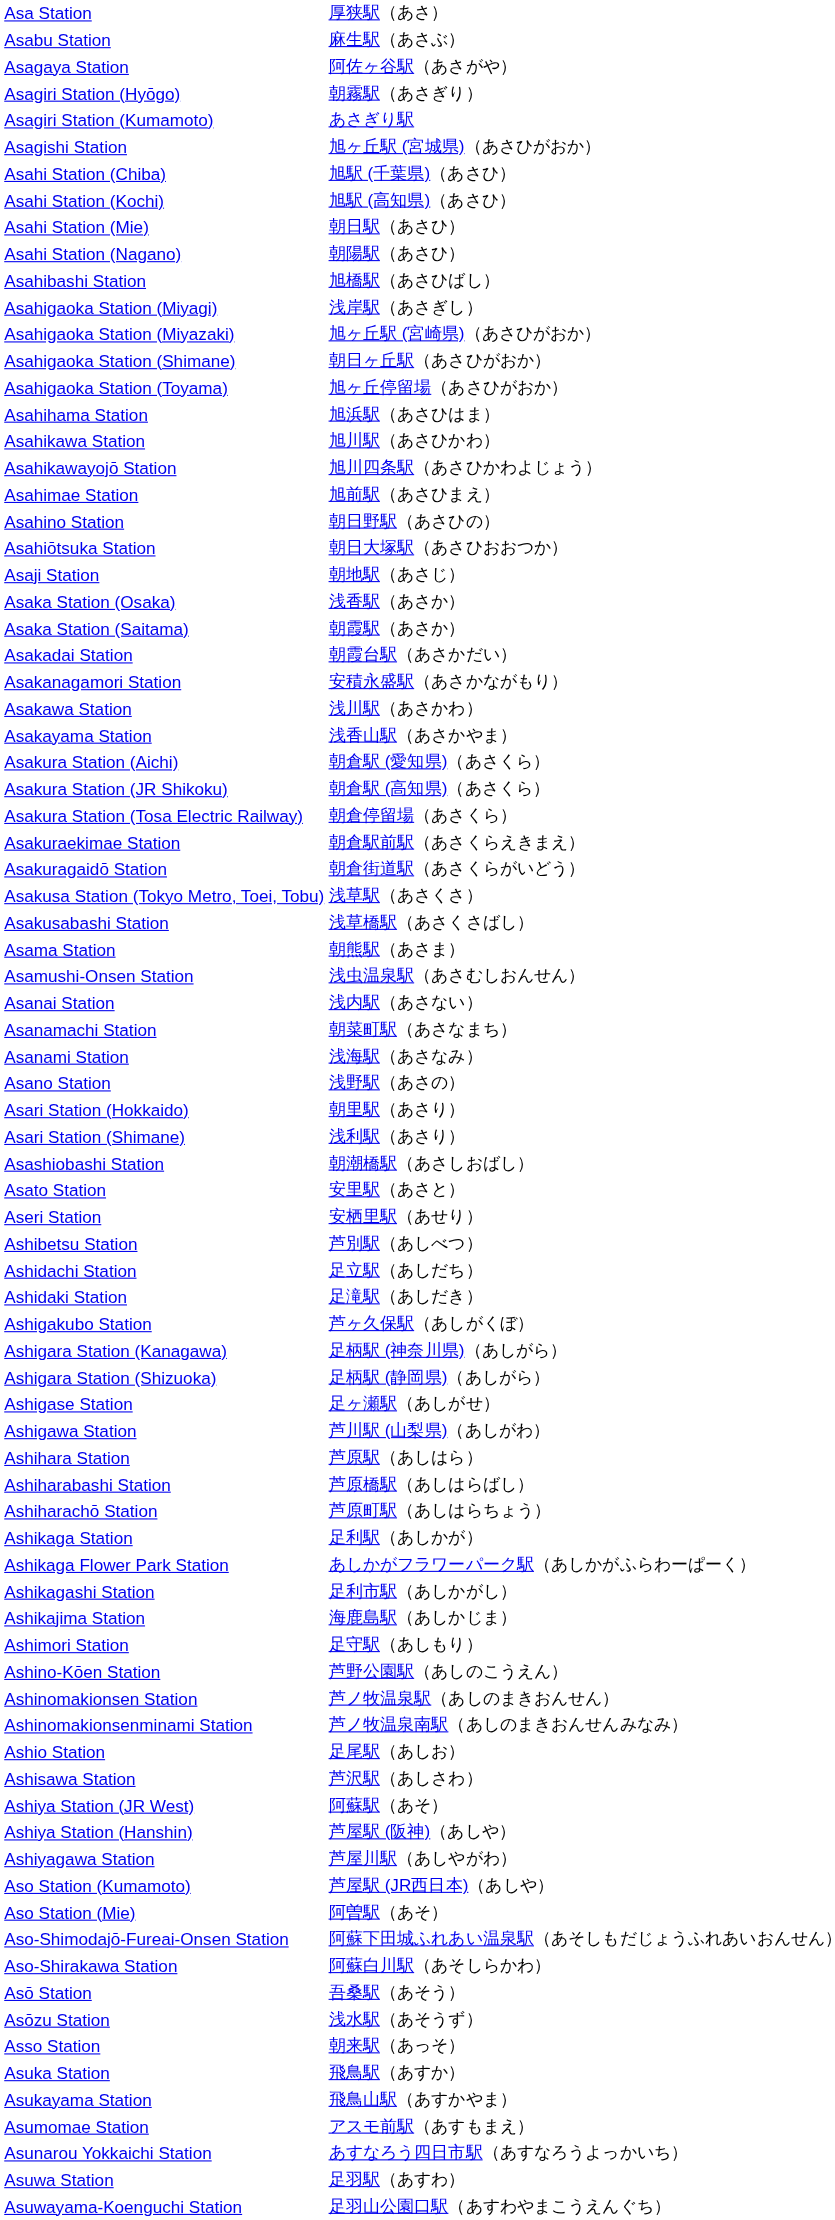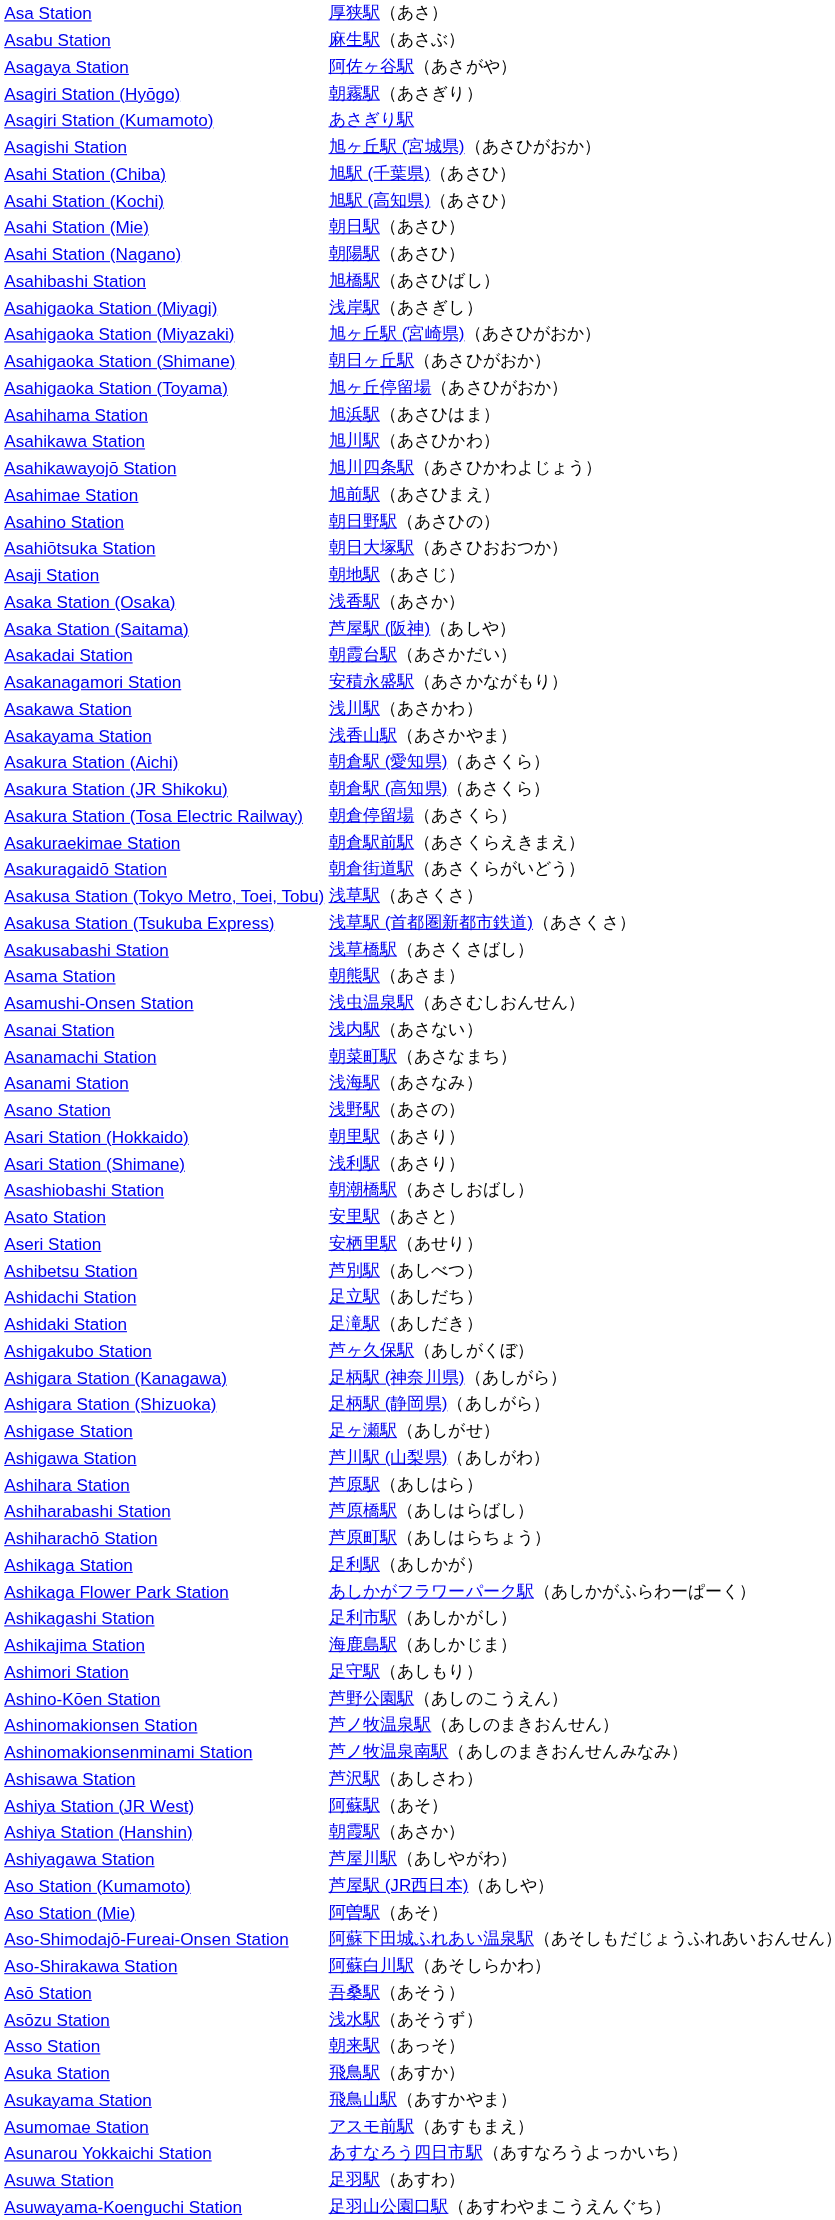 <table>
 <tr>
 <td><a href='#'>Asa Station</a></td>
 <td><a href='#'>厚狭駅</a>（あさ）</td>
 </tr>
 <tr>
 <td><a href='#'>Asabu Station</a></td>
 <td><a href='#'>麻生駅</a>（あさぶ）</td>
 </tr>
 <tr>
 <td><a href='#'>Asagaya Station</a></td>
 <td><a href='#'>阿佐ヶ谷駅</a>（あさがや）</td>
 </tr>
 <tr>
 <td><a href='#'>Asagiri Station (Hyōgo)</a></td>
 <td><a href='#'>朝霧駅</a>（あさぎり）</td>
 </tr>
 <tr>
 <td><a href='#'>Asagiri Station (Kumamoto)</a></td>
 <td><a href='#'>あさぎり駅</a></td>
 </tr>
 <tr>
 <td><a href='#'>Asagishi Station</a></td>
 <td><a href='#'>旭ヶ丘駅 (宮城県)</a>（あさひがおか）</td>
 </tr>
 <tr>
 <td><a href='#'>Asahi Station (Chiba)</a></td>
 <td><a href='#'>旭駅 (千葉県)</a>（あさひ）</td>
 </tr>
 <tr>
 <td><a href='#'>Asahi Station (Kochi)</a></td>
 <td><a href='#'>旭駅 (高知県)</a>（あさひ）</td>
 </tr>
 <tr>
 <td><a href='#'>Asahi Station (Mie)</a></td>
 <td><a href='#'>朝日駅</a>（あさひ）</td>
 </tr>
 <tr>
 <td><a href='#'>Asahi Station (Nagano)</a></td>
 <td><a href='#'>朝陽駅</a>（あさひ）</td>
 </tr>
 <tr>
 <td><a href='#'>Asahibashi Station</a></td>
 <td><a href='#'>旭橋駅</a>（あさひばし）</td>
 </tr>
 <tr>
 <td><a href='#'>Asahigaoka Station (Miyagi)</a></td>
 <td><a href='#'>浅岸駅</a>（あさぎし）</td>
 </tr>
 <tr>
 <td><a href='#'>Asahigaoka Station (Miyazaki)</a></td>
 <td><a href='#'>旭ヶ丘駅 (宮崎県)</a>（あさひがおか）</td>
 </tr>
 <tr>
 <td><a href='#'>Asahigaoka Station (Shimane)</a></td>
 <td><a href='#'>朝日ヶ丘駅</a>（あさひがおか）</td>
 </tr>
 <tr>
 <td><a href='#'>Asahigaoka Station (Toyama)</a></td>
 <td><a href='#'>旭ヶ丘停留場</a>（あさひがおか）</td>
 </tr>
 <tr>
 <td><a href='#'>Asahihama Station</a></td>
 <td><a href='#'>旭浜駅</a>（あさひはま）</td>
 </tr>
 <tr>
 <td><a href='#'>Asahikawa Station</a></td>
 <td><a href='#'>旭川駅</a>（あさひかわ）</td>
 </tr>
 <tr>
 <td><a href='#'>Asahikawayojō Station</a></td>
 <td><a href='#'>旭川四条駅</a>（あさひかわよじょう）</td>
 </tr>
 <tr>
 <td><a href='#'>Asahimae Station</a></td>
 <td><a href='#'>旭前駅</a>（あさひまえ）</td>
 </tr>
 <tr>
 <td><a href='#'>Asahino Station</a></td>
 <td><a href='#'>朝日野駅</a>（あさひの）</td>
 </tr>
 <tr>
 <td><a href='#'>Asahiōtsuka Station</a></td>
 <td><a href='#'>朝日大塚駅</a>（あさひおおつか）</td>
 </tr>
 <tr>
 <td><a href='#'>Asaji Station</a></td>
 <td><a href='#'>朝地駅</a>（あさじ）</td>
 </tr>
 <tr>
 <td><a href='#'>Asaka Station (Osaka)</a></td>
 <td><a href='#'>浅香駅</a>（あさか）</td>
 </tr>
 <tr>
 <td><a href='#'>Asaka Station (Saitama)</a></td>
-<td><a href='#'>朝霞駅</a>（あさか）</td>
+<td><a href='#'>芦屋駅 (阪神)</a>（あしや）</td>
 </tr>
 <tr>
 <td><a href='#'>Asakadai Station</a></td>
 <td><a href='#'>朝霞台駅</a>（あさかだい）</td>
 </tr>
 <tr>
 <td><a href='#'>Asakanagamori Station</a></td>
 <td><a href='#'>安積永盛駅</a>（あさかながもり）</td>
 </tr>
 <tr>
 <td><a href='#'>Asakawa Station</a></td>
 <td><a href='#'>浅川駅</a>（あさかわ）</td>
 </tr>
 <tr>
 <td><a href='#'>Asakayama Station</a></td>
 <td><a href='#'>浅香山駅</a>（あさかやま）</td>
 </tr>
 <tr>
 <td><a href='#'>Asakura Station (Aichi)</a></td>
 <td><a href='#'>朝倉駅 (愛知県)</a>（あさくら）</td>
 </tr>
 <tr>
 <td><a href='#'>Asakura Station (JR Shikoku)</a></td>
 <td><a href='#'>朝倉駅 (高知県)</a>（あさくら）</td>
 </tr>
 <tr>
 <td><a href='#'>Asakura Station (Tosa Electric Railway)</a></td>
 <td><a href='#'>朝倉停留場</a>（あさくら）</td>
 </tr>
 <tr>
 <td><a href='#'>Asakuraekimae Station</a></td>
 <td><a href='#'>朝倉駅前駅</a>（あさくらえきまえ）</td>
 </tr>
 <tr>
 <td><a href='#'>Asakuragaidō Station</a></td>
 <td><a href='#'>朝倉街道駅</a>（あさくらがいどう）</td>
 </tr>
 <tr>
 <td><a href='#'>Asakusa Station (Tokyo Metro, Toei, Tobu)</a></td>
 <td><a href='#'>浅草駅</a>（あさくさ）</td>
+</tr>
+<tr>
+<td><a href='#'>Asakusa Station (Tsukuba Express)</a></td>
+<td><a href='#'>浅草駅 (首都圏新都市鉄道)</a>（あさくさ）</td>
 </tr>
 <tr>
 <td><a href='#'>Asakusabashi Station</a></td>
 <td><a href='#'>浅草橋駅</a>（あさくさばし）</td>
 </tr>
 <tr>
 <td><a href='#'>Asama Station</a></td>
 <td><a href='#'>朝熊駅</a>（あさま）</td>
 </tr>
 <tr>
 <td><a href='#'>Asamushi-Onsen Station</a></td>
 <td><a href='#'>浅虫温泉駅</a>（あさむしおんせん）</td>
 </tr>
 <tr>
 <td><a href='#'>Asanai Station</a></td>
 <td><a href='#'>浅内駅</a>（あさない）</td>
 </tr>
 <tr>
 <td><a href='#'>Asanamachi Station</a></td>
 <td><a href='#'>朝菜町駅</a>（あさなまち）</td>
 </tr>
 <tr>
 <td><a href='#'>Asanami Station</a></td>
 <td><a href='#'>浅海駅</a>（あさなみ）</td>
 </tr>
 <tr>
 <td><a href='#'>Asano Station</a></td>
 <td><a href='#'>浅野駅</a>（あさの）</td>
 </tr>
 <tr>
 <td><a href='#'>Asari Station (Hokkaido)</a></td>
 <td><a href='#'>朝里駅</a>（あさり）</td>
 </tr>
 <tr>
 <td><a href='#'>Asari Station (Shimane)</a></td>
 <td><a href='#'>浅利駅</a>（あさり）</td>
 </tr>
 <tr>
 <td><a href='#'>Asashiobashi Station</a></td>
 <td><a href='#'>朝潮橋駅</a>（あさしおばし）</td>
 </tr>
 <tr>
 <td><a href='#'>Asato Station</a></td>
 <td><a href='#'>安里駅</a>（あさと）</td>
 </tr>
 <tr>
 <td><a href='#'>Aseri Station</a></td>
 <td><a href='#'>安栖里駅</a>（あせり）</td>
 </tr>
 <tr>
 <td><a href='#'>Ashibetsu Station</a></td>
 <td><a href='#'>芦別駅</a>（あしべつ）</td>
 </tr>
 <tr>
 <td><a href='#'>Ashidachi Station</a></td>
 <td><a href='#'>足立駅</a>（あしだち）</td>
 </tr>
 <tr>
 <td><a href='#'>Ashidaki Station</a></td>
 <td><a href='#'>足滝駅</a>（あしだき）</td>
 </tr>
 <tr>
 <td><a href='#'>Ashigakubo Station</a></td>
 <td><a href='#'>芦ヶ久保駅</a>（あしがくぼ）</td>
 </tr>
 <tr>
 <td><a href='#'>Ashigara Station (Kanagawa)</a></td>
 <td><a href='#'>足柄駅 (神奈川県)</a>（あしがら）</td>
 </tr>
 <tr>
 <td><a href='#'>Ashigara Station (Shizuoka)</a></td>
 <td><a href='#'>足柄駅 (静岡県)</a>（あしがら）</td>
 </tr>
 <tr>
 <td><a href='#'>Ashigase Station</a></td>
 <td><a href='#'>足ヶ瀬駅</a>（あしがせ）</td>
 </tr>
 <tr>
 <td><a href='#'>Ashigawa Station</a></td>
 <td><a href='#'>芦川駅 (山梨県)</a>（あしがわ）</td>
 </tr>
 <tr>
 <td><a href='#'>Ashihara Station</a></td>
 <td><a href='#'>芦原駅</a>（あしはら）</td>
 </tr>
 <tr>
 <td><a href='#'>Ashiharabashi Station</a></td>
 <td><a href='#'>芦原橋駅</a>（あしはらばし）</td>
 </tr>
 <tr>
 <td><a href='#'>Ashiharachō Station</a></td>
 <td><a href='#'>芦原町駅</a>（あしはらちょう）</td>
 </tr>
 <tr>
 <td><a href='#'>Ashikaga Station</a></td>
 <td><a href='#'>足利駅</a>（あしかが）</td>
 </tr>
 <tr>
 <td><a href='#'>Ashikaga Flower Park Station</a></td>
 <td><a href='#'>あしかがフラワーパーク駅</a>（あしかがふらわーぱーく）</td>
 </tr>
 <tr>
 <td><a href='#'>Ashikagashi Station</a></td>
 <td><a href='#'>足利市駅</a>（あしかがし）</td>
 </tr>
 <tr>
 <td><a href='#'>Ashikajima Station</a></td>
 <td><a href='#'>海鹿島駅</a>（あしかじま）</td>
 </tr>
 <tr>
 <td><a href='#'>Ashimori Station</a></td>
 <td><a href='#'>足守駅</a>（あしもり）</td>
 </tr>
 <tr>
 <td><a href='#'>Ashino-Kōen Station</a></td>
 <td><a href='#'>芦野公園駅</a>（あしのこうえん）</td>
 </tr>
 <tr>
 <td><a href='#'>Ashinomakionsen Station</a></td>
 <td><a href='#'>芦ノ牧温泉駅</a>（あしのまきおんせん）</td>
 </tr>
 <tr>
 <td><a href='#'>Ashinomakionsenminami Station</a></td>
 <td><a href='#'>芦ノ牧温泉南駅</a>（あしのまきおんせんみなみ）</td>
 </tr>
 <tr>
-<td><a href='#'>Ashio Station</a></td>
-<td><a href='#'>足尾駅</a>（あしお）</td>
-</tr>
-<tr>
 <td><a href='#'>Ashisawa Station</a></td>
 <td><a href='#'>芦沢駅</a>（あしさわ）</td>
 </tr>
 <tr>
 <td><a href='#'>Ashiya Station (JR West)</a></td>
 <td><a href='#'>阿蘇駅</a>（あそ）</td>
 </tr>
 <tr>
 <td><a href='#'>Ashiya Station (Hanshin)</a></td>
-<td><a href='#'>芦屋駅 (阪神)</a>（あしや）</td>
+<td><a href='#'>朝霞駅</a>（あさか）</td>
 </tr>
 <tr>
 <td><a href='#'>Ashiyagawa Station</a></td>
 <td><a href='#'>芦屋川駅</a>（あしやがわ）</td>
 </tr>
 <tr>
 <td><a href='#'>Aso Station (Kumamoto)</a></td>
 <td><a href='#'>芦屋駅 (JR西日本)</a>（あしや）</td>
 </tr>
 <tr>
 <td><a href='#'>Aso Station (Mie)</a></td>
 <td><a href='#'>阿曽駅</a>（あそ）</td>
 </tr>
 <tr>
 <td><a href='#'>Aso-Shimodajō-Fureai-Onsen Station</a></td>
 <td><a href='#'>阿蘇下田城ふれあい温泉駅</a>（あそしもだじょうふれあいおんせん）</td>
 </tr>
 <tr>
 <td><a href='#'>Aso-Shirakawa Station</a></td>
 <td><a href='#'>阿蘇白川駅</a>（あそしらかわ）</td>
 </tr>
 <tr>
 <td><a href='#'>Asō Station</a></td>
 <td><a href='#'>吾桑駅</a>（あそう）</td>
 </tr>
 <tr>
 <td><a href='#'>Asōzu Station</a></td>
 <td><a href='#'>浅水駅</a>（あそうず）</td>
 </tr>
 <tr>
 <td><a href='#'>Asso Station</a></td>
 <td><a href='#'>朝来駅</a>（あっそ）</td>
 </tr>
 <tr>
 <td><a href='#'>Asuka Station</a></td>
 <td><a href='#'>飛鳥駅</a>（あすか）</td>
 </tr>
 <tr>
 <td><a href='#'>Asukayama Station</a></td>
 <td><a href='#'>飛鳥山駅</a>（あすかやま）</td>
 </tr>
 <tr>
 <td><a href='#'>Asumomae Station</a></td>
 <td><a href='#'>アスモ前駅</a>（あすもまえ）</td>
 </tr>
 <tr>
 <td><a href='#'>Asunarou Yokkaichi Station</a></td>
 <td><a href='#'>あすなろう四日市駅</a>（あすなろうよっかいち）</td>
 </tr>
 <tr>
 <td><a href='#'>Asuwa Station</a></td>
 <td><a href='#'>足羽駅</a>（あすわ）</td>
 </tr>
 <tr>
 <td><a href='#'>Asuwayama-Koenguchi Station</a></td>
 <td><a href='#'>足羽山公園口駅</a>（あすわやまこうえんぐち）</td>
 </tr>
 </table>
